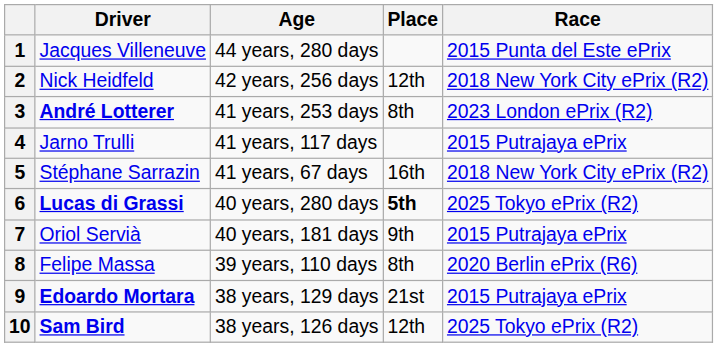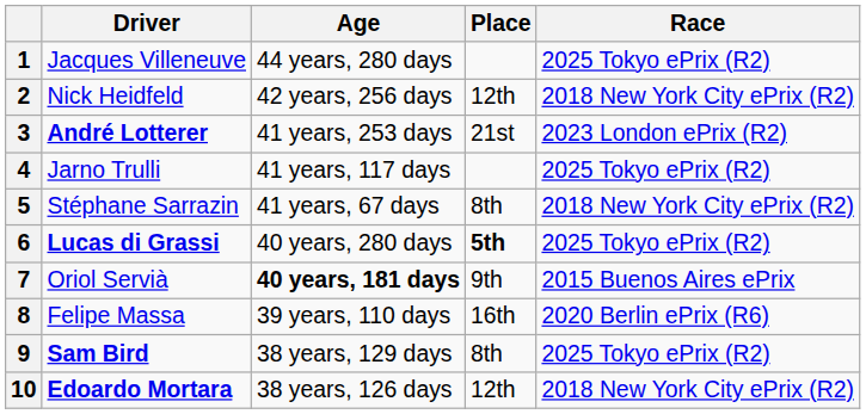 <table class="wikitable">
 <tr>
 <th></th>
 <th>Driver</th>
 <th>Age</th>
 <th>Place</th>
 <th>Race</th>
 </tr>
 <tr>
 <th>1</th>
 <td> <a href='#'>Jacques Villeneuve</a></td>
 <td>44 years, 280 days</td>
 <td></td>
-<td><a href='#'>2015 Punta del Este ePrix</a></td>
+<td><a href='#'>2025 Tokyo ePrix (R2)</a></td>
 </tr>
 <tr>
 <th>2</th>
 <td> <a href='#'>Nick Heidfeld</a></td>
 <td>42 years, 256 days</td>
 <td>12th</td>
 <td><a href='#'>2018 New York City ePrix (R2)</a></td>
 </tr>
 <tr>
 <th>3</th>
 <td><strong> <a href='#'>André Lotterer</a></strong></td>
 <td>41 years, 253 days</td>
-<td>8th</td>
+<td>21st</td>
 <td><a href='#'>2023 London ePrix (R2)</a></td>
 </tr>
 <tr>
 <th>4</th>
 <td> <a href='#'>Jarno Trulli</a></td>
 <td>41 years, 117 days</td>
 <td></td>
-<td><a href='#'>2015 Putrajaya ePrix</a></td>
+<td><a href='#'>2025 Tokyo ePrix (R2)</a></td>
 </tr>
 <tr>
 <th>5</th>
 <td> <a href='#'>Stéphane Sarrazin</a></td>
 <td>41 years, 67 days</td>
-<td>16th</td>
+<td>8th</td>
 <td><a href='#'>2018 New York City ePrix (R2)</a></td>
 </tr>
 <tr>
 <th>6</th>
 <td> <strong><a href='#'>Lucas di Grassi</a></strong></td>
 <td>40 years, 280 days</td>
 <td><strong>5th</strong></td>
 <td><a href='#'>2025 Tokyo ePrix (R2)</a></td>
 </tr>
 <tr>
 <th>7</th>
 <td> <a href='#'>Oriol Servià</a></td>
-<td>40 years, 181 days</td>
+<td><strong>40 years, 181 days</strong></td>
 <td>9th</td>
-<td><a href='#'>2015 Putrajaya ePrix</a></td>
+<td><a href='#'>2015 Buenos Aires ePrix</a></td>
 </tr>
 <tr>
 <th>8</th>
 <td> <a href='#'>Felipe Massa</a></td>
 <td>39 years, 110 days</td>
-<td>8th</td>
+<td>16th</td>
 <td><a href='#'>2020 Berlin ePrix (R6)</a></td>
 </tr>
 <tr>
 <th>9</th>
-<td> <strong><a href='#'>Edoardo Mortara</a></strong></td>
+<td> <strong><a href='#'>Sam Bird</a></strong></td>
 <td>38 years, 129 days</td>
-<td>21st</td>
-<td><a href='#'>2015 Putrajaya ePrix</a></td>
+<td>8th</td>
+<td><a href='#'>2025 Tokyo ePrix (R2)</a></td>
 </tr>
 <tr>
 <th>10</th>
-<td> <strong><a href='#'>Sam Bird</a></strong></td>
+<td> <strong><a href='#'>Edoardo Mortara</a></strong></td>
 <td>38 years, 126 days</td>
 <td>12th</td>
-<td><a href='#'>2025 Tokyo ePrix (R2)</a></td>
+<td><a href='#'>2018 New York City ePrix (R2)</a></td>
 </tr>
 </table>
